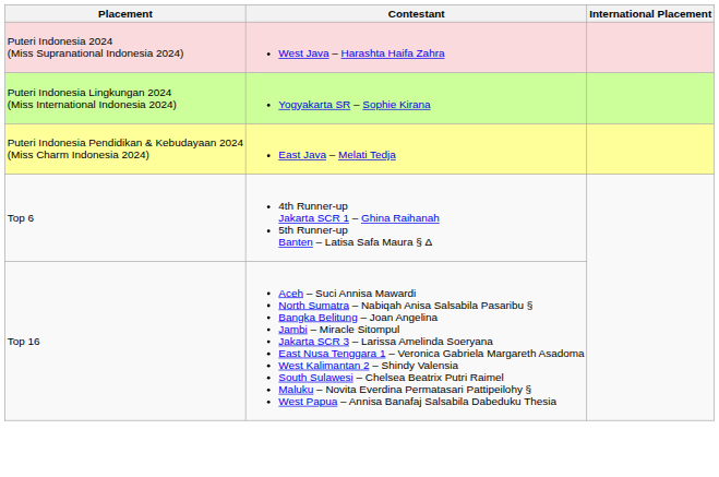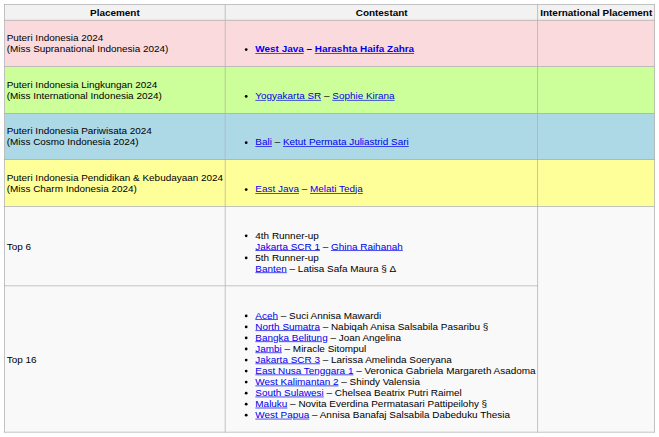 <table class="wikitable sortable" style="font-size:90%;">
 <tr>
 <th>Placement</th>
 <th>Contestant</th>
 <th>International Placement</th>
 </tr>
 <tr>
 <td style="background:#fadadd;">Puteri Indonesia 2024<br>(Miss Supranational Indonesia 2024)</td>
-<td style="background:#fadadd;"><br><ul><li><a href='#'>West Java</a> – <a href='#'>Harashta Haifa Zahra</a></li></ul></td>
+<td style="background:#fadadd;"><strong><br><ul><li><a href='#'>West Java</a> – <a href='#'>Harashta Haifa Zahra</a></li></ul></strong></td>
 <td style="background:#fadadd;"></td>
 </tr>
 <tr>
 <td style="background:#CCFF99;">Puteri Indonesia Lingkungan 2024<br>(Miss International Indonesia 2024)</td>
 <td style="background:#CCFF99;"><br><ul><li><a href='#'>Yogyakarta SR</a> – <a href='#'>Sophie Kirana</a></li></ul></td>
 <td style="background:#CCFF99;"></td>
+</tr>
+<tr>
+<td style="background:#ADD8E6;">Puteri Indonesia Pariwisata 2024<br>(Miss Cosmo Indonesia 2024)</td>
+<td style="background:#ADD8E6;"><br><ul><li><a href='#'>Bali</a> – <a href='#'>Ketut Permata Juliastrid Sari</a></li></ul></td>
+<td style="background:#ADD8E6;"></td>
 </tr>
 <tr>
 <td style="background:#FFFF99;">Puteri Indonesia Pendidikan & Kebudayaan 2024<br>(Miss Charm Indonesia 2024)</td>
 <td style="background:#FFFF99;"><br><ul><li><a href='#'>East Java</a> – <a href='#'>Melati Tedja</a></li></ul></td>
 <td style="background:#FFFF99;"></td>
 </tr>
 <tr>
 <td>Top 6</td>
 <td><br><ul><li>4th Runner-up<br><a href='#'>Jakarta SCR 1</a> – <a href='#'>Ghina Raihanah</a></li><li>5th Runner-up<br><a href='#'>Banten</a> – Latisa Safa Maura § Δ</li></ul></td>
 </tr>
 <tr>
 <td>Top 16</td>
 <td><br><ul><li><a href='#'>Aceh</a> – Suci Annisa Mawardi</li><li><a href='#'>North Sumatra</a> – Nabiqah Anisa Salsabila Pasaribu §</li><li><a href='#'>Bangka Belitung</a> – Joan Angelina</li><li><a href='#'>Jambi</a> – Miracle Sitompul</li><li><a href='#'>Jakarta SCR 3</a> – Larissa Amelinda Soeryana</li><li><a href='#'>East Nusa Tenggara 1</a> – Veronica Gabriela Margareth Asadoma</li><li><a href='#'>West Kalimantan 2</a> – Shindy Valensia</li><li><a href='#'>South Sulawesi</a> – Chelsea Beatrix Putri Raimel</li><li><a href='#'>Maluku</a> – Novita Everdina Permatasari Pattipeilohy §</li><li><a href='#'>West Papua</a> – Annisa Banafaj Salsabila Dabeduku Thesia</li></ul></td>
 </tr>
 </table>
